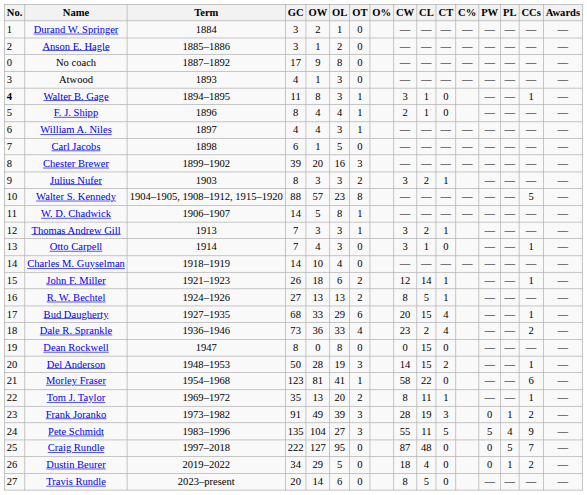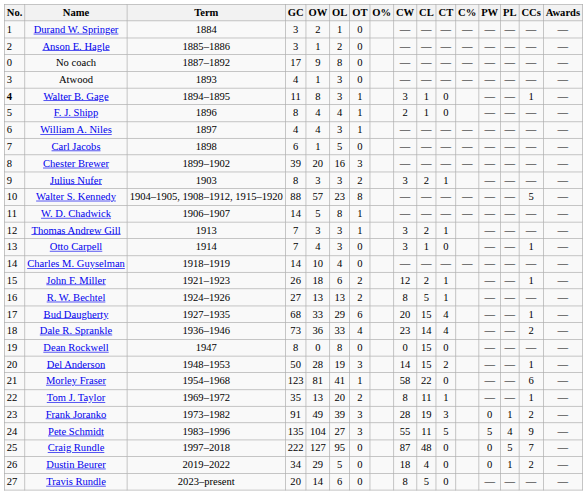 <table class="wikitable sortable">
 <tr>
 <th>No.</th>
 <th>Name</th>
 <th>Term</th>
 <th>GC</th>
 <th>OW</th>
 <th>OL</th>
 <th>OT</th>
 <th>O%</th>
 <th>CW</th>
 <th>CL</th>
 <th>CT</th>
 <th>C%</th>
 <th>PW</th>
 <th>PL</th>
 <th>CCs</th>
 <th class="unsortable">Awards</th>
 </tr>
 <tr>
 <td>1</td>
 <td align="center"><a href='#'>Durand W. Springer</a></td>
 <td align="center">1884</td>
 <td align="center">3</td>
 <td align="center">2</td>
 <td align="center">1</td>
 <td align="center">0</td>
 <td align="center"></td>
 <td align="center">—</td>
 <td align="center">—</td>
 <td align="center">—</td>
 <td align="center">—</td>
 <td align="center">—</td>
 <td align="center">—</td>
 <td align="center">—</td>
 <td align="center">—</td>
 </tr>
 <tr>
 <td>2</td>
 <td align="center"><a href='#'>Anson E. Hagle</a></td>
 <td align="center">1885–1886</td>
 <td align="center">3</td>
 <td align="center">1</td>
 <td align="center">2</td>
 <td align="center">0</td>
 <td align="center"></td>
 <td align="center">—</td>
 <td align="center">—</td>
 <td align="center">—</td>
 <td align="center">—</td>
 <td align="center">—</td>
 <td align="center">—</td>
 <td align="center">—</td>
 <td align="center">—</td>
 </tr>
 <tr>
 <td>0</td>
 <td align="center">No coach</td>
 <td align="center">1887–1892</td>
 <td align="center">17</td>
 <td align="center">9</td>
 <td align="center">8</td>
 <td align="center">0</td>
 <td align="center"></td>
 <td align="center">—</td>
 <td align="center">—</td>
 <td align="center">—</td>
 <td align="center">—</td>
 <td align="center">—</td>
 <td align="center">—</td>
 <td align="center">—</td>
 <td align="center">—</td>
 </tr>
 <tr>
 <td>3</td>
 <td align="center">Atwood</td>
 <td align="center">1893</td>
 <td align="center">4</td>
 <td align="center">1</td>
 <td align="center">3</td>
 <td align="center">0</td>
 <td align="center"></td>
 <td align="center">—</td>
 <td align="center">—</td>
 <td align="center">—</td>
 <td align="center">—</td>
 <td align="center">—</td>
 <td align="center">—</td>
 <td align="center">—</td>
 <td align="center">—</td>
 </tr>
 <tr>
 <td><strong>4</strong></td>
 <td align="center"><a href='#'>Walter B. Gage</a></td>
 <td align="center">1894–1895</td>
 <td align="center">11</td>
 <td align="center">8</td>
 <td align="center">3</td>
 <td align="center">1</td>
 <td align="center"></td>
 <td align="center">3</td>
 <td align="center">1</td>
 <td align="center">0</td>
 <td align="center"></td>
 <td align="center">—</td>
 <td align="center">—</td>
 <td align="center">1</td>
 <td align="center">—</td>
 </tr>
 <tr>
 <td>5</td>
 <td align="center"><a href='#'>F. J. Shipp</a></td>
 <td align="center">1896</td>
 <td align="center">8</td>
 <td align="center">4</td>
 <td align="center">4</td>
 <td align="center">1</td>
 <td align="center"></td>
 <td align="center">2</td>
 <td align="center">1</td>
 <td align="center">0</td>
 <td align="center"></td>
 <td align="center">—</td>
 <td align="center">—</td>
 <td align="center">—</td>
 <td align="center">—</td>
 </tr>
 <tr>
 <td>6</td>
 <td align="center"><a href='#'>William A. Niles</a></td>
 <td align="center">1897</td>
 <td align="center">4</td>
 <td align="center">4</td>
 <td align="center">3</td>
 <td align="center">1</td>
 <td align="center"></td>
 <td align="center">—</td>
 <td align="center">—</td>
 <td align="center">—</td>
 <td align="center">—</td>
 <td align="center">—</td>
 <td align="center">—</td>
 <td align="center">—</td>
 <td align="center">—</td>
 </tr>
 <tr>
 <td>7</td>
 <td align="center"><a href='#'>Carl Jacobs</a></td>
 <td align="center">1898</td>
 <td align="center">6</td>
 <td align="center">1</td>
 <td align="center">5</td>
 <td align="center">0</td>
 <td align="center"></td>
 <td align="center">—</td>
 <td align="center">—</td>
 <td align="center">—</td>
 <td align="center">—</td>
 <td align="center">—</td>
 <td align="center">—</td>
 <td align="center">—</td>
 <td align="center">—</td>
 </tr>
 <tr>
 <td>8</td>
 <td align="center"><a href='#'>Chester Brewer</a></td>
 <td align="center">1899–1902</td>
 <td align="center">39</td>
 <td align="center">20</td>
 <td align="center">16</td>
 <td align="center">3</td>
 <td align="center"></td>
 <td align="center">—</td>
 <td align="center">—</td>
 <td align="center">—</td>
 <td align="center">—</td>
 <td align="center">—</td>
 <td align="center">—</td>
 <td align="center">—</td>
 <td align="center">—</td>
 </tr>
 <tr>
 <td>9</td>
 <td align="center"><a href='#'>Julius Nufer</a></td>
 <td align="center">1903</td>
 <td align="center">8</td>
 <td align="center">3</td>
 <td align="center">3</td>
 <td align="center">2</td>
 <td align="center"></td>
 <td align="center">3</td>
 <td align="center">2</td>
 <td align="center">1</td>
 <td align="center"></td>
 <td align="center">—</td>
 <td align="center">—</td>
 <td align="center">—</td>
 <td align="center">—</td>
 </tr>
 <tr>
 <td>10</td>
 <td align="center"><a href='#'>Walter S. Kennedy</a></td>
 <td align="center">1904–1905, 1908–1912, 1915–1920</td>
 <td align="center">88</td>
 <td align="center">57</td>
 <td align="center">23</td>
 <td align="center">8</td>
 <td align="center"></td>
 <td align="center">—</td>
 <td align="center">—</td>
 <td align="center">—</td>
 <td align="center">—</td>
 <td align="center">—</td>
 <td align="center">—</td>
 <td align="center">5</td>
 <td align="center">—</td>
 </tr>
 <tr>
 <td>11</td>
 <td align="center"><a href='#'>W. D. Chadwick</a></td>
 <td align="center">1906–1907</td>
 <td align="center">14</td>
 <td align="center">5</td>
 <td align="center">8</td>
 <td align="center">1</td>
 <td align="center"></td>
 <td align="center">—</td>
 <td align="center">—</td>
 <td align="center">—</td>
 <td align="center">—</td>
 <td align="center">—</td>
 <td align="center">—</td>
 <td align="center">—</td>
 <td align="center">—</td>
 </tr>
 <tr>
 <td>12</td>
 <td align="center"><a href='#'>Thomas Andrew Gill</a></td>
 <td align="center">1913</td>
 <td align="center">7</td>
 <td align="center">3</td>
 <td align="center">3</td>
 <td align="center">1</td>
 <td align="center"></td>
 <td align="center">3</td>
 <td align="center">2</td>
 <td align="center">1</td>
 <td align="center"></td>
 <td align="center">—</td>
 <td align="center">—</td>
 <td align="center">—</td>
 <td align="center">—</td>
 </tr>
 <tr>
 <td>13</td>
 <td align="center"><a href='#'>Otto Carpell</a></td>
 <td align="center">1914</td>
 <td align="center">7</td>
 <td align="center">4</td>
 <td align="center">3</td>
 <td align="center">0</td>
 <td align="center"></td>
 <td align="center">3</td>
 <td align="center">1</td>
 <td align="center">0</td>
 <td align="center"></td>
 <td align="center">—</td>
 <td align="center">—</td>
 <td align="center">1</td>
 <td align="center">—</td>
 </tr>
 <tr>
 <td>14</td>
 <td align="center"><a href='#'>Charles M. Guyselman</a></td>
 <td align="center">1918–1919</td>
 <td align="center">14</td>
 <td align="center">10</td>
 <td align="center">4</td>
 <td align="center">0</td>
 <td align="center"></td>
 <td align="center">—</td>
 <td align="center">—</td>
 <td align="center">—</td>
 <td align="center">—</td>
 <td align="center">—</td>
 <td align="center">—</td>
 <td align="center">—</td>
 <td align="center">—</td>
 </tr>
 <tr>
 <td>15</td>
 <td align="center"><a href='#'>John F. Miller</a></td>
 <td align="center">1921–1923</td>
 <td align="center">26</td>
 <td align="center">18</td>
 <td align="center">6</td>
 <td align="center">2</td>
 <td align="center"></td>
 <td align="center">12</td>
-<td align="center">14</td>
+<td align="center">2</td>
 <td align="center">1</td>
 <td align="center"></td>
 <td align="center">—</td>
 <td align="center">—</td>
 <td align="center">1</td>
 <td align="center">—</td>
 </tr>
 <tr>
 <td>16</td>
 <td align="center"><a href='#'>R. W. Bechtel</a></td>
 <td align="center">1924–1926</td>
 <td align="center">27</td>
 <td align="center">13</td>
 <td align="center">13</td>
 <td align="center">2</td>
 <td align="center"></td>
 <td align="center">8</td>
 <td align="center">5</td>
 <td align="center">1</td>
 <td align="center"></td>
 <td align="center">—</td>
 <td align="center">—</td>
 <td align="center">—</td>
 <td align="center">—</td>
 </tr>
 <tr>
 <td>17</td>
 <td align="center"><a href='#'>Bud Daugherty</a></td>
 <td align="center">1927–1935</td>
 <td align="center">68</td>
 <td align="center">33</td>
 <td align="center">29</td>
 <td align="center">6</td>
 <td align="center"></td>
 <td align="center">20</td>
 <td align="center">15</td>
 <td align="center">4</td>
 <td align="center"></td>
 <td align="center">—</td>
 <td align="center">—</td>
 <td align="center">1</td>
 <td align="center">—</td>
 </tr>
 <tr>
 <td>18</td>
 <td align="center"><a href='#'>Dale R. Sprankle</a></td>
 <td align="center">1936–1946</td>
 <td align="center">73</td>
 <td align="center">36</td>
 <td align="center">33</td>
 <td align="center">4</td>
 <td align="center"></td>
 <td align="center">23</td>
-<td align="center">2</td>
+<td align="center">14</td>
 <td align="center">4</td>
 <td align="center"></td>
 <td align="center">—</td>
 <td align="center">—</td>
 <td align="center">2</td>
 <td align="center">—</td>
 </tr>
 <tr>
 <td>19</td>
 <td align="center"><a href='#'>Dean Rockwell</a></td>
 <td align="center">1947</td>
 <td align="center">8</td>
 <td align="center">0</td>
 <td align="center">8</td>
 <td align="center">0</td>
 <td align="center"></td>
 <td align="center">0</td>
 <td align="center">15</td>
 <td align="center">0</td>
 <td align="center"></td>
 <td align="center">—</td>
 <td align="center">—</td>
 <td align="center">—</td>
 <td align="center">—</td>
 </tr>
 <tr>
 <td>20</td>
 <td align="center"><a href='#'>Del Anderson</a></td>
 <td align="center">1948–1953</td>
 <td align="center">50</td>
 <td align="center">28</td>
 <td align="center">19</td>
 <td align="center">3</td>
 <td align="center"></td>
 <td align="center">14</td>
 <td align="center">15</td>
 <td align="center">2</td>
 <td align="center"></td>
 <td align="center">—</td>
 <td align="center">—</td>
 <td align="center">1</td>
 <td align="center">—</td>
 </tr>
 <tr>
 <td>21</td>
 <td align="center"><a href='#'>Morley Fraser</a></td>
 <td align="center">1954–1968</td>
 <td align="center">123</td>
 <td align="center">81</td>
 <td align="center">41</td>
 <td align="center">1</td>
 <td align="center"></td>
 <td align="center">58</td>
 <td align="center">22</td>
 <td align="center">0</td>
 <td align="center"></td>
 <td align="center">—</td>
 <td align="center">—</td>
 <td align="center">6</td>
 <td align="center">—</td>
 </tr>
 <tr>
 <td>22</td>
 <td align="center"><a href='#'>Tom J. Taylor</a></td>
 <td align="center">1969–1972</td>
 <td align="center">35</td>
 <td align="center">13</td>
 <td align="center">20</td>
 <td align="center">2</td>
 <td align="center"></td>
 <td align="center">8</td>
 <td align="center">11</td>
 <td align="center">1</td>
 <td align="center"></td>
 <td align="center">—</td>
 <td align="center">—</td>
 <td align="center">1</td>
 <td align="center">—</td>
 </tr>
 <tr>
 <td>23</td>
 <td align="center"><a href='#'>Frank Joranko</a></td>
 <td align="center">1973–1982</td>
 <td align="center">91</td>
 <td align="center">49</td>
 <td align="center">39</td>
 <td align="center">3</td>
 <td align="center"></td>
 <td align="center">28</td>
 <td align="center">19</td>
 <td align="center">3</td>
 <td align="center"></td>
 <td align="center">0</td>
 <td align="center">1</td>
 <td align="center">2</td>
 <td align="center">—</td>
 </tr>
 <tr>
 <td>24</td>
 <td align="center"><a href='#'>Pete Schmidt</a></td>
 <td align="center">1983–1996</td>
 <td align="center">135</td>
 <td align="center">104</td>
 <td align="center">27</td>
 <td align="center">3</td>
 <td align="center"></td>
 <td align="center">55</td>
 <td align="center">11</td>
 <td align="center">5</td>
 <td align="center"></td>
 <td align="center">5</td>
 <td align="center">4</td>
 <td align="center">9</td>
 <td align="center">—</td>
 </tr>
 <tr>
 <td>25</td>
 <td align="center"><a href='#'>Craig Rundle</a></td>
 <td align="center">1997–2018</td>
 <td align="center">222</td>
 <td align="center">127</td>
 <td align="center">95</td>
 <td align="center">0</td>
 <td align="center"></td>
 <td align="center">87</td>
 <td align="center">48</td>
 <td align="center">0</td>
 <td align="center"></td>
 <td align="center">0</td>
 <td align="center">5</td>
 <td align="center">7</td>
 <td align="center">—</td>
 </tr>
 <tr>
 <td>26</td>
 <td align="center"><a href='#'>Dustin Beurer</a></td>
 <td align="center">2019–2022</td>
 <td align="center">34</td>
 <td align="center">29</td>
 <td align="center">5</td>
 <td align="center">0</td>
 <td align="center"></td>
 <td align="center">18</td>
 <td align="center">4</td>
 <td align="center">0</td>
 <td align="center"></td>
 <td align="center">0</td>
 <td align="center">1</td>
 <td align="center">2</td>
 <td align="center">—</td>
 </tr>
 <tr>
 <td>27</td>
 <td align="center"><a href='#'>Travis Rundle</a></td>
 <td align="center">2023–present</td>
 <td align="center">20</td>
 <td align="center">14</td>
 <td align="center">6</td>
 <td align="center">0</td>
 <td align="center"></td>
 <td align="center">8</td>
 <td align="center">5</td>
 <td align="center">0</td>
 <td align="center"></td>
 <td align="center">—</td>
 <td align="center">—</td>
 <td align="center">—</td>
 <td align="center">—</td>
 </tr>
 </table>
